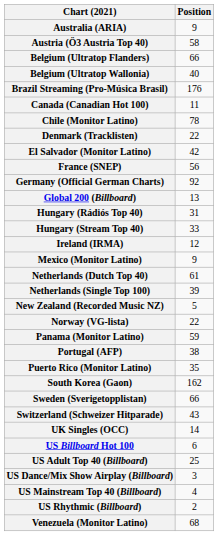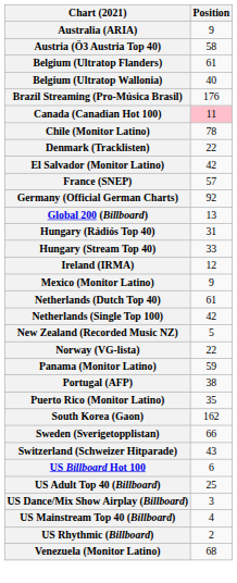 <table class="wikitable sortable plainrowheaders" style="text-align:center">
 <tr>
 <th>Chart (2021)</th>
 <th>Position</th>
 </tr>
 <tr>
 <th scope="row">Australia (ARIA)</th>
 <td>9</td>
 </tr>
 <tr>
 <th scope="row">Austria (Ö3 Austria Top 40)</th>
 <td>58</td>
 </tr>
 <tr>
 <th scope="row">Belgium (Ultratop Flanders)</th>
-<td>66</td>
+<td>61</td>
 </tr>
 <tr>
 <th scope="row">Belgium (Ultratop Wallonia)</th>
 <td>40</td>
 </tr>
 <tr>
 <th scope="row">Brazil Streaming (Pro-Música Brasil)</th>
 <td>176</td>
 </tr>
 <tr>
 <th scope="row">Canada (Canadian Hot 100)</th>
-<td>11</td>
+<td style="background: pink;">11</td>
 </tr>
 <tr>
 <th scope="row">Chile (Monitor Latino)</th>
 <td>78</td>
 </tr>
 <tr>
 <th scope="row">Denmark (Tracklisten)</th>
 <td>22</td>
 </tr>
 <tr>
 <th scope="row">El Salvador (Monitor Latino)</th>
 <td>42</td>
 </tr>
 <tr>
 <th scope="row">France (SNEP)</th>
-<td>56</td>
+<td>57</td>
 </tr>
 <tr>
 <th scope="row">Germany (Official German Charts)</th>
 <td>92</td>
 </tr>
 <tr>
 <th scope="row"><a href='#'>Global 200</a> (<em>Billboard</em>)</th>
 <td>13</td>
 </tr>
 <tr>
 <th scope="row">Hungary (Rádiós Top 40)</th>
 <td>31</td>
 </tr>
 <tr>
 <th scope="row">Hungary (Stream Top 40)</th>
 <td>33</td>
 </tr>
 <tr>
 <th scope="row">Ireland (IRMA)</th>
 <td>12</td>
 </tr>
 <tr>
 <th scope="row">Mexico (Monitor Latino)</th>
 <td>9</td>
 </tr>
 <tr>
 <th scope="row">Netherlands (Dutch Top 40)</th>
 <td>61</td>
 </tr>
 <tr>
 <th scope="row">Netherlands (Single Top 100)</th>
-<td>39</td>
+<td>42</td>
 </tr>
 <tr>
 <th scope="row">New Zealand (Recorded Music NZ)</th>
 <td>5</td>
 </tr>
 <tr>
 <th scope="row">Norway (VG-lista)</th>
 <td>22</td>
 </tr>
 <tr>
 <th scope="row">Panama (Monitor Latino)</th>
 <td>59</td>
 </tr>
 <tr>
 <th scope="row">Portugal (AFP)</th>
 <td>38</td>
 </tr>
 <tr>
 <th scope="row">Puerto Rico (Monitor Latino)</th>
 <td>35</td>
 </tr>
 <tr>
 <th scope="row">South Korea (Gaon)</th>
 <td>162</td>
 </tr>
 <tr>
 <th scope="row">Sweden (Sverigetopplistan)</th>
 <td>66</td>
 </tr>
 <tr>
 <th scope="row">Switzerland (Schweizer Hitparade)</th>
 <td>43</td>
 </tr>
 <tr>
-<th scope="row">UK Singles (OCC)</th>
-<td>14</td>
-</tr>
-<tr>
 <th scope="row"><a href='#'>US <em>Billboard</em> Hot 100</a></th>
 <td>6</td>
 </tr>
 <tr>
 <th scope="row">US Adult Top 40 (<em>Billboard</em>)</th>
 <td>25</td>
 </tr>
 <tr>
 <th scope="row">US Dance/Mix Show Airplay (<em>Billboard</em>)</th>
 <td>3</td>
 </tr>
 <tr>
 <th scope="row">US Mainstream Top 40 (<em>Billboard</em>)</th>
 <td>4</td>
 </tr>
 <tr>
 <th scope="row">US Rhythmic (<em>Billboard</em>)</th>
 <td>2</td>
 </tr>
 <tr>
 <th scope="row">Venezuela (Monitor Latino)</th>
 <td>68</td>
 </tr>
 </table>
